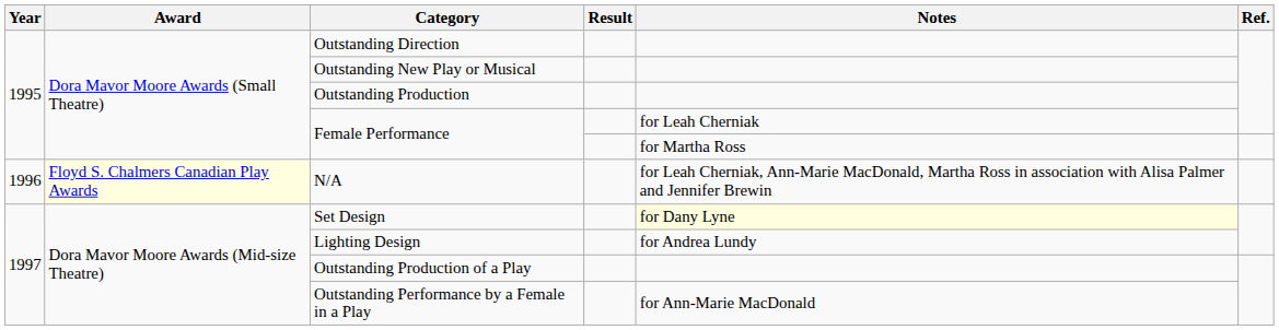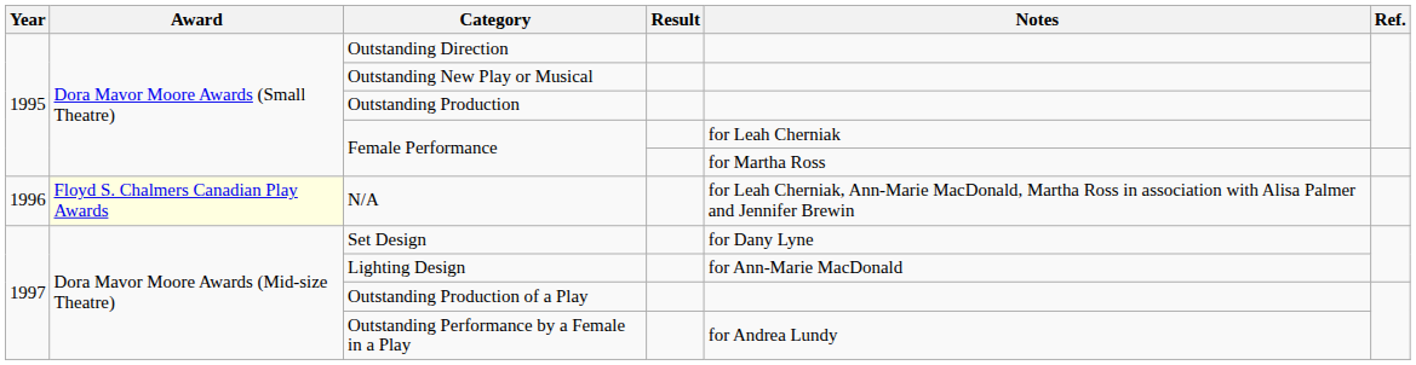 <table class="wikitable">
 <tr>
 <th>Year</th>
 <th>Award</th>
 <th>Category</th>
 <th>Result</th>
 <th>Notes</th>
 <th>Ref.</th>
 </tr>
 <tr>
 <td rowspan="5">1995</td>
 <td rowspan="5"><a href='#'>Dora Mavor Moore Awards</a> (Small Theatre)</td>
 <td>Outstanding Direction</td>
 <td></td>
 <td></td>
 <td rowspan="4"></td>
 </tr>
 <tr>
 <td>Outstanding New Play or Musical</td>
 <td></td>
 <td></td>
 </tr>
 <tr>
 <td>Outstanding Production</td>
 <td></td>
 <td></td>
 </tr>
 <tr>
 <td rowspan="2">Female Performance</td>
 <td></td>
 <td>for Leah Cherniak</td>
 </tr>
 <tr>
 <td></td>
 <td>for Martha Ross</td>
 <td></td>
 </tr>
 <tr>
 <td>1996</td>
 <td style="background: lightyellow;"><a href='#'>Floyd S. Chalmers Canadian Play Awards</a></td>
 <td>N/A</td>
 <td></td>
 <td>for Leah Cherniak, Ann-Marie MacDonald, Martha Ross in association with Alisa Palmer and Jennifer Brewin</td>
 <td></td>
 </tr>
 <tr>
 <td rowspan="4">1997</td>
 <td rowspan="4">Dora Mavor Moore Awards (Mid-size Theatre)</td>
 <td>Set Design</td>
 <td></td>
-<td style="background: lightyellow;">for Dany Lyne</td>
+<td>for Dany Lyne</td>
 <td rowspan="2"></td>
 </tr>
 <tr>
 <td>Lighting Design</td>
 <td></td>
-<td>for Andrea Lundy</td>
+<td>for Ann-Marie MacDonald</td>
 </tr>
 <tr>
 <td>Outstanding Production of a Play</td>
 <td></td>
 <td></td>
 <td rowspan="2"></td>
 </tr>
 <tr>
 <td>Outstanding Performance by a Female in a Play</td>
 <td></td>
-<td>for Ann-Marie MacDonald</td>
+<td>for Andrea Lundy</td>
 </tr>
 </table>
